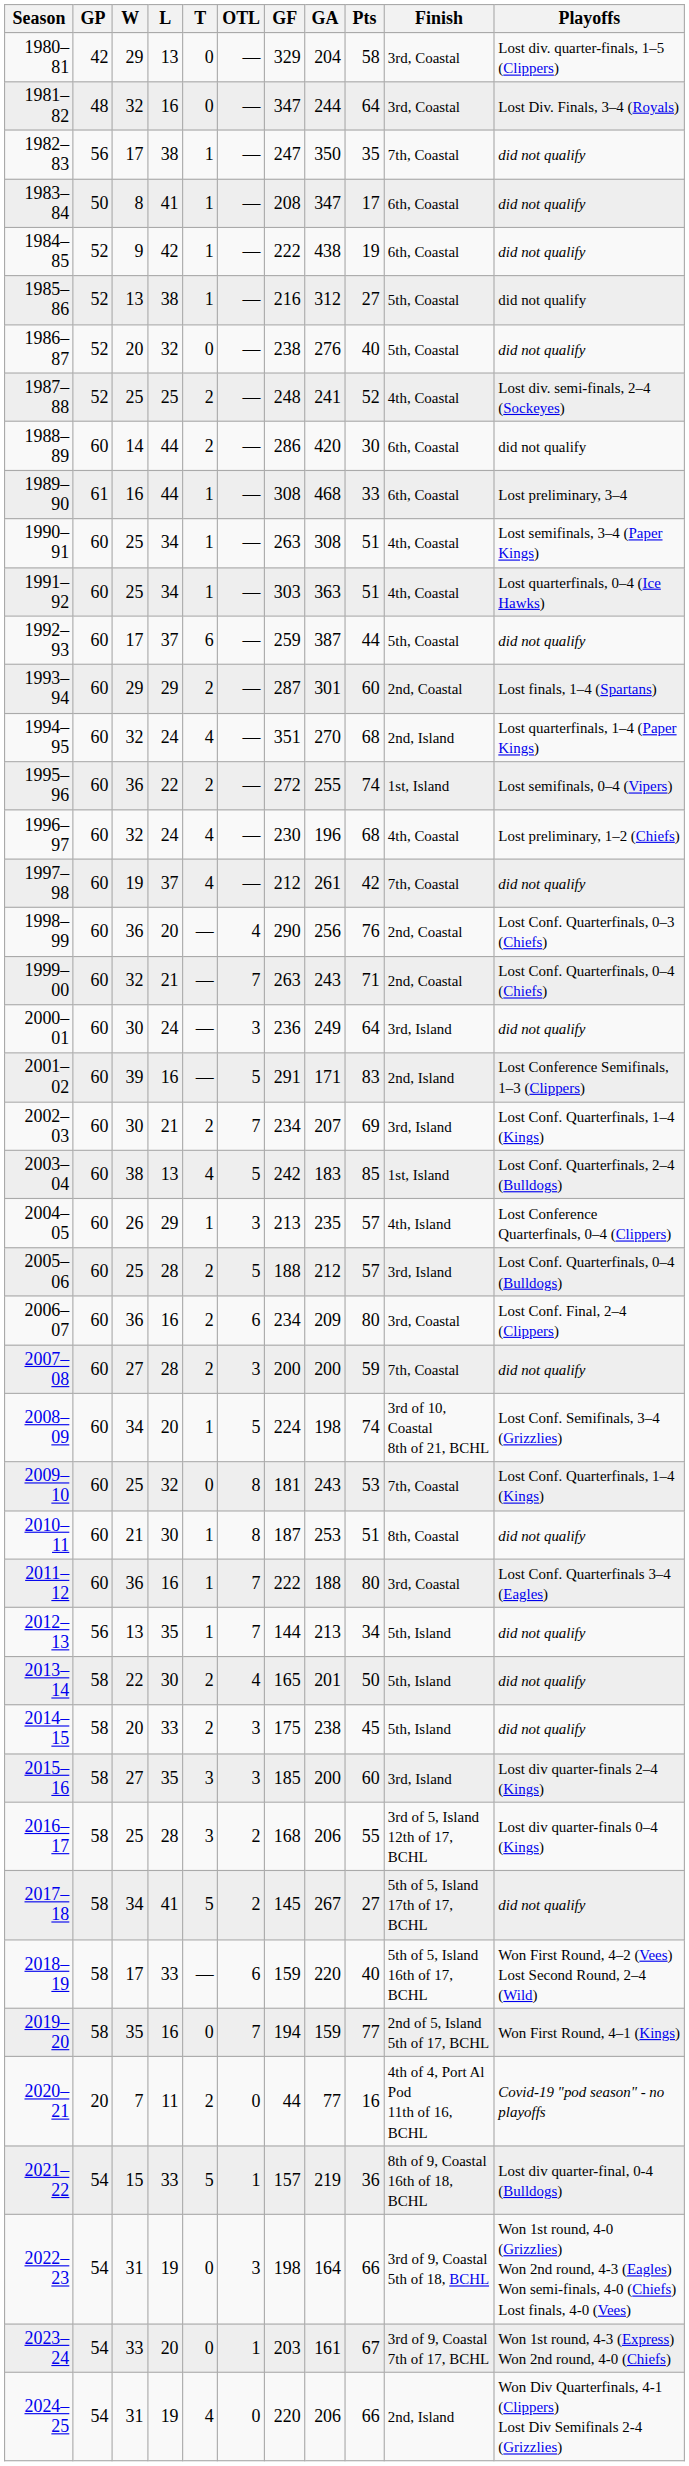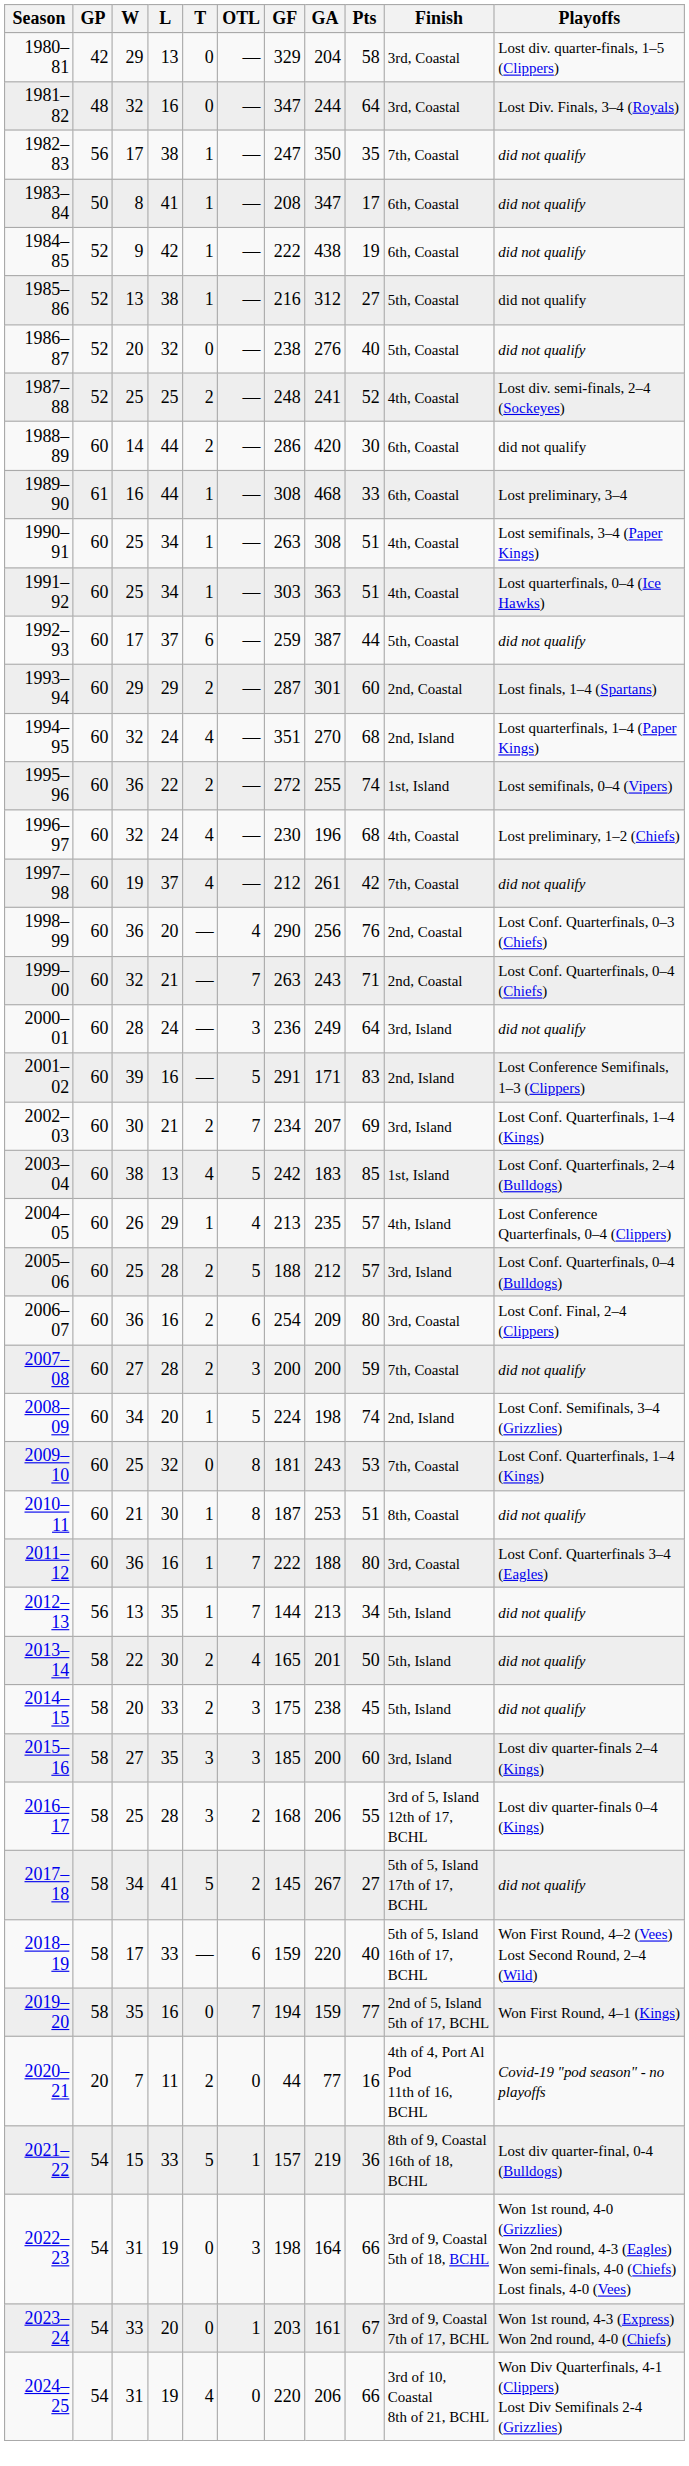 <table class="wikitable" style="text-align:right">
 <tr>
 <th style=width:4em>Season</th>
 <th style=width:2.2em><abbr>GP</abbr></th>
 <th style=width:2.2em><abbr>W</abbr></th>
 <th style=width:2.2em><abbr>L</abbr></th>
 <th style=width:2.2em><abbr>T</abbr></th>
 <th style=width:2.2em><abbr>OTL</abbr></th>
 <th style=width:2.2em><abbr>GF</abbr></th>
 <th style=width:2.2em><abbr>GA</abbr></th>
 <th style=width:2.2em><abbr>Pts</abbr></th>
 <th style=width:10em>Finish</th>
 <th style=width:18em>Playoffs</th>
 </tr>
 <tr>
 <td>1980–81</td>
 <td>42</td>
 <td>29</td>
 <td>13</td>
 <td>0</td>
 <td>—</td>
 <td>329</td>
 <td>204</td>
 <td>58</td>
 <td align=left><small>3rd, Coastal</small></td>
 <td align=left><small>Lost div. quarter-finals, 1–5 (<a href='#'>Clippers</a>)</small></td>
 </tr>
 <tr style="background:#eee;">
 <td>1981–82</td>
 <td>48</td>
 <td>32</td>
 <td>16</td>
 <td>0</td>
 <td>—</td>
 <td>347</td>
 <td>244</td>
 <td>64</td>
 <td align=left><small>3rd, Coastal</small></td>
 <td align=left><small> Lost Div. Finals, 3–4 (<a href='#'>Royals</a>)</small></td>
 </tr>
 <tr>
 <td>1982–83</td>
 <td>56</td>
 <td>17</td>
 <td>38</td>
 <td>1</td>
 <td>—</td>
 <td>247</td>
 <td>350</td>
 <td>35</td>
 <td align=left><small>7th, Coastal</small></td>
 <td align=left><small><em>did not qualify</em></small></td>
 </tr>
 <tr style="background:#eee;">
 <td>1983–84</td>
 <td>50</td>
 <td>8</td>
 <td>41</td>
 <td>1</td>
 <td>—</td>
 <td>208</td>
 <td>347</td>
 <td>17</td>
 <td align=left><small>6th, Coastal</small></td>
 <td align=left><small><em>did not qualify</em></small></td>
 </tr>
 <tr>
 <td>1984–85</td>
 <td>52</td>
 <td>9</td>
 <td>42</td>
 <td>1</td>
 <td>—</td>
 <td>222</td>
 <td>438</td>
 <td>19</td>
 <td align=left><small>6th, Coastal</small></td>
 <td align=left><small><em>did not qualify</em></small></td>
 </tr>
 <tr style="background:#eee;">
 <td>1985–86</td>
 <td>52</td>
 <td>13</td>
 <td>38</td>
 <td>1</td>
 <td>—</td>
 <td>216</td>
 <td>312</td>
 <td>27</td>
 <td align=left><small>5th, Coastal</small></td>
 <td align=left><small>did not qualify</small></td>
 </tr>
 <tr>
 <td>1986–87</td>
 <td>52</td>
 <td>20</td>
 <td>32</td>
 <td>0</td>
 <td>—</td>
 <td>238</td>
 <td>276</td>
 <td>40</td>
 <td align=left><small>5th, Coastal</small></td>
 <td align=left><small><em>did not qualify</em></small></td>
 </tr>
 <tr style="background:#eee;">
 <td>1987–88</td>
 <td>52</td>
 <td>25</td>
 <td>25</td>
 <td>2</td>
 <td>—</td>
 <td>248</td>
 <td>241</td>
 <td>52</td>
 <td align=left><small>4th, Coastal</small></td>
 <td align=left><small>Lost div. semi-finals, 2–4 (<a href='#'>Sockeyes</a>)</small></td>
 </tr>
 <tr>
 <td>1988–89</td>
 <td>60</td>
 <td>14</td>
 <td>44</td>
 <td>2</td>
 <td>—</td>
 <td>286</td>
 <td>420</td>
 <td>30</td>
 <td align=left><small>6th, Coastal</small></td>
 <td align=left><small>did not qualify</small></td>
 </tr>
 <tr style="background:#eee;">
 <td>1989–90</td>
 <td>61</td>
 <td>16</td>
 <td>44</td>
 <td>1</td>
 <td>—</td>
 <td>308</td>
 <td>468</td>
 <td>33</td>
 <td align=left><small>6th, Coastal</small></td>
 <td align=left><small>Lost preliminary, 3–4</small></td>
 </tr>
 <tr>
 <td>1990–91</td>
 <td>60</td>
 <td>25</td>
 <td>34</td>
 <td>1</td>
 <td>—</td>
 <td>263</td>
 <td>308</td>
 <td>51</td>
 <td align=left><small>4th, Coastal</small></td>
 <td align=left><small>Lost semifinals, 3–4 (<a href='#'>Paper Kings</a>)</small></td>
 </tr>
 <tr style="background:#eee;">
 <td>1991–92</td>
 <td>60</td>
 <td>25</td>
 <td>34</td>
 <td>1</td>
 <td>—</td>
 <td>303</td>
 <td>363</td>
 <td>51</td>
 <td align=left><small>4th, Coastal</small></td>
 <td align=left><small>Lost quarterfinals, 0–4 (<a href='#'>Ice Hawks</a>)</small></td>
 </tr>
 <tr>
 <td>1992–93</td>
 <td>60</td>
 <td>17</td>
 <td>37</td>
 <td>6</td>
 <td>—</td>
 <td>259</td>
 <td>387</td>
 <td>44</td>
 <td align=left><small>5th, Coastal</small></td>
 <td align=left><small><em>did not qualify</em></small></td>
 </tr>
 <tr style="background:#eee;">
 <td>1993–94</td>
 <td>60</td>
 <td>29</td>
 <td>29</td>
 <td>2</td>
 <td>—</td>
 <td>287</td>
 <td>301</td>
 <td>60</td>
 <td align=left><small>2nd, Coastal</small></td>
 <td align=left><small>Lost finals, 1–4 (<a href='#'>Spartans</a>)</small></td>
 </tr>
 <tr>
 <td>1994–95</td>
 <td>60</td>
 <td>32</td>
 <td>24</td>
 <td>4</td>
 <td>—</td>
 <td>351</td>
 <td>270</td>
 <td>68</td>
 <td align=left><small>2nd, Island</small></td>
 <td align=left><small>Lost quarterfinals, 1–4 (<a href='#'>Paper Kings</a>)</small></td>
 </tr>
 <tr style="background:#eee;">
 <td>1995–96</td>
 <td>60</td>
 <td>36</td>
 <td>22</td>
 <td>2</td>
 <td>—</td>
 <td>272</td>
 <td>255</td>
 <td>74</td>
 <td align=left><small>1st, Island</small></td>
 <td align=left><small>Lost semifinals, 0–4 (<a href='#'>Vipers</a>)</small></td>
 </tr>
 <tr>
 <td>1996–97</td>
 <td>60</td>
 <td>32</td>
 <td>24</td>
 <td>4</td>
 <td>—</td>
 <td>230</td>
 <td>196</td>
 <td>68</td>
 <td align=left><small>4th, Coastal</small></td>
 <td align=left><small>Lost preliminary, 1–2 (<a href='#'>Chiefs</a>)</small></td>
 </tr>
 <tr style="background:#eee;">
 <td>1997–98</td>
 <td>60</td>
 <td>19</td>
 <td>37</td>
 <td>4</td>
 <td>—</td>
 <td>212</td>
 <td>261</td>
 <td>42</td>
 <td align=left><small>7th, Coastal</small></td>
 <td align=left><small><em>did not qualify</em></small></td>
 </tr>
 <tr>
 <td>1998–99</td>
 <td>60</td>
 <td>36</td>
 <td>20</td>
 <td>—</td>
 <td>4</td>
 <td>290</td>
 <td>256</td>
 <td>76</td>
 <td align=left><small>2nd, Coastal</small></td>
 <td align=left><small>Lost Conf. Quarterfinals, 0–3 (<a href='#'>Chiefs</a>)</small></td>
 </tr>
 <tr style="background:#eee;">
 <td>1999–00</td>
 <td>60</td>
 <td>32</td>
 <td>21</td>
 <td>—</td>
 <td>7</td>
 <td>263</td>
 <td>243</td>
 <td>71</td>
 <td align=left><small>2nd, Coastal</small></td>
 <td align=left><small>Lost Conf. Quarterfinals, 0–4 (<a href='#'>Chiefs</a>)</small></td>
 </tr>
 <tr>
 <td>2000–01</td>
 <td>60</td>
-<td>30</td>
+<td>28</td>
 <td>24</td>
 <td>—</td>
 <td>3</td>
 <td>236</td>
 <td>249</td>
 <td>64</td>
 <td align=left><small>3rd, Island</small></td>
 <td align=left><small><em>did not qualify</em></small></td>
 </tr>
 <tr style="background:#eee;">
 <td>2001–02</td>
 <td>60</td>
 <td>39</td>
 <td>16</td>
 <td>—</td>
 <td>5</td>
 <td>291</td>
 <td>171</td>
 <td>83</td>
 <td align=left><small>2nd, Island</small></td>
 <td align=left><small>Lost Conference Semifinals, 1–3 (<a href='#'>Clippers</a>)</small></td>
 </tr>
 <tr>
 <td>2002–03</td>
 <td>60</td>
 <td>30</td>
 <td>21</td>
 <td>2</td>
 <td>7</td>
 <td>234</td>
 <td>207</td>
 <td>69</td>
 <td align=left><small>3rd, Island</small></td>
 <td align=left><small>Lost Conf. Quarterfinals, 1–4 (<a href='#'>Kings</a>)</small></td>
 </tr>
 <tr style="background:#eee;">
 <td>2003–04</td>
 <td>60</td>
 <td>38</td>
 <td>13</td>
 <td>4</td>
 <td>5</td>
 <td>242</td>
 <td>183</td>
 <td>85</td>
 <td align=left><small>1st, Island</small></td>
 <td align=left><small>Lost Conf. Quarterfinals, 2–4 (<a href='#'>Bulldogs</a>)</small></td>
 </tr>
 <tr>
 <td>2004–05</td>
 <td>60</td>
 <td>26</td>
 <td>29</td>
 <td>1</td>
-<td>3</td>
+<td>4</td>
 <td>213</td>
 <td>235</td>
 <td>57</td>
 <td align=left><small>4th, Island</small></td>
 <td align=left><small>Lost Conference Quarterfinals, 0–4 (<a href='#'>Clippers</a>)</small></td>
 </tr>
 <tr style="background:#eee;">
 <td>2005–06</td>
 <td>60</td>
 <td>25</td>
 <td>28</td>
 <td>2</td>
 <td>5</td>
 <td>188</td>
 <td>212</td>
 <td>57</td>
 <td align=left><small>3rd, Island</small></td>
 <td align=left><small>Lost Conf. Quarterfinals, 0–4 (<a href='#'>Bulldogs</a>)</small></td>
 </tr>
 <tr>
 <td>2006–07</td>
 <td>60</td>
 <td>36</td>
 <td>16</td>
 <td>2</td>
 <td>6</td>
-<td>234</td>
+<td>254</td>
 <td>209</td>
 <td>80</td>
 <td align=left><small>3rd, Coastal</small></td>
 <td align=left><small> Lost Conf. Final, 2–4 (<a href='#'>Clippers</a>)</small></td>
 </tr>
 <tr style="background:#eee;">
 <td><a href='#'>2007–08</a></td>
 <td>60</td>
 <td>27</td>
 <td>28</td>
 <td>2</td>
 <td>3</td>
 <td>200</td>
 <td>200</td>
 <td>59</td>
 <td align=left><small>7th, Coastal</small></td>
 <td align=left><small><em>did not qualify</em></small></td>
 </tr>
 <tr>
 <td><a href='#'>2008–09</a></td>
 <td>60</td>
 <td>34</td>
 <td>20</td>
 <td>1</td>
 <td>5</td>
 <td>224</td>
 <td>198</td>
 <td>74</td>
-<td align=left><small>3rd of 10, Coastal<br>8th of 21, BCHL</small></td>
+<td align=left><small>2nd, Island</small></td>
 <td align=left><small>Lost Conf. Semifinals, 3–4 (<a href='#'>Grizzlies</a>)</small></td>
 </tr>
 <tr style="background:#eee;">
 <td><a href='#'>2009–10</a></td>
 <td>60</td>
 <td>25</td>
 <td>32</td>
 <td>0</td>
 <td>8</td>
 <td>181</td>
 <td>243</td>
 <td>53</td>
 <td align=left><small>7th, Coastal</small></td>
 <td align=left><small>Lost Conf. Quarterfinals, 1–4 (<a href='#'>Kings</a>)</small></td>
 </tr>
 <tr>
 <td><a href='#'>2010–11</a></td>
 <td>60</td>
 <td>21</td>
 <td>30</td>
 <td>1</td>
 <td>8</td>
 <td>187</td>
 <td>253</td>
 <td>51</td>
 <td align=left><small>8th, Coastal</small></td>
 <td align=left><small><em>did not qualify</em></small></td>
 </tr>
 <tr style="background:#eee;">
 <td><a href='#'>2011–12</a></td>
 <td>60</td>
 <td>36</td>
 <td>16</td>
 <td>1</td>
 <td>7</td>
 <td>222</td>
 <td>188</td>
 <td>80</td>
 <td align=left><small>3rd, Coastal</small></td>
 <td align=left><small> Lost Conf. Quarterfinals 3–4 (<a href='#'>Eagles</a>)</small></td>
 </tr>
 <tr>
 <td><a href='#'>2012–13</a></td>
 <td>56</td>
 <td>13</td>
 <td>35</td>
 <td>1</td>
 <td>7</td>
 <td>144</td>
 <td>213</td>
 <td>34</td>
 <td align=left><small>5th, Island</small></td>
 <td align=left><small><em>did not qualify</em></small></td>
 </tr>
 <tr style="background:#eee;">
 <td><a href='#'>2013–14</a></td>
 <td>58</td>
 <td>22</td>
 <td>30</td>
 <td>2</td>
 <td>4</td>
 <td>165</td>
 <td>201</td>
 <td>50</td>
 <td align=left><small>5th, Island</small></td>
 <td align=left><small><em>did not qualify</em></small></td>
 </tr>
 <tr>
 <td><a href='#'>2014–15</a></td>
 <td>58</td>
 <td>20</td>
 <td>33</td>
 <td>2</td>
 <td>3</td>
 <td>175</td>
 <td>238</td>
 <td>45</td>
 <td align=left><small>5th, Island</small></td>
 <td align=left><small><em>did not qualify</em></small></td>
 </tr>
 <tr style="background:#eee;">
 <td><a href='#'>2015–16</a></td>
 <td>58</td>
 <td>27</td>
 <td>35</td>
 <td>3</td>
 <td>3</td>
 <td>185</td>
 <td>200</td>
 <td>60</td>
 <td align=left><small>3rd, Island</small></td>
 <td align=left><small>Lost div quarter-finals 2–4 (<a href='#'>Kings</a>)</small></td>
 </tr>
 <tr>
 <td><a href='#'>2016–17</a></td>
 <td>58</td>
 <td>25</td>
 <td>28</td>
 <td>3</td>
 <td>2</td>
 <td>168</td>
 <td>206</td>
 <td>55</td>
 <td align=left><small>3rd of 5, Island<br>12th of 17, BCHL</small></td>
 <td align=left><small>Lost div quarter-finals 0–4 (<a href='#'>Kings</a>)</small></td>
 </tr>
 <tr style="background:#eee;">
 <td><a href='#'>2017–18</a></td>
 <td>58</td>
 <td>34</td>
 <td>41</td>
 <td>5</td>
 <td>2</td>
 <td>145</td>
 <td>267</td>
 <td>27</td>
 <td align=left><small>5th of 5, Island<br>17th of 17, BCHL</small></td>
 <td align=left><small><em>did not qualify</em></small></td>
 </tr>
 <tr>
 <td><a href='#'>2018–19</a></td>
 <td>58</td>
 <td>17</td>
 <td>33</td>
 <td>—</td>
 <td>6</td>
 <td>159</td>
 <td>220</td>
 <td>40</td>
 <td align=left><small>5th of 5, Island<br>16th of 17, BCHL</small></td>
 <td align=left><small>Won First Round, 4–2 (<a href='#'>Vees</a>)<br>Lost Second Round, 2–4 (<a href='#'>Wild</a>)</small></td>
 </tr>
 <tr style="background:#eee;">
 <td><a href='#'>2019–20</a></td>
 <td>58</td>
 <td>35</td>
 <td>16</td>
 <td>0</td>
 <td>7</td>
 <td>194</td>
 <td>159</td>
 <td>77</td>
 <td align=left><small>2nd of 5, Island<br>5th of 17, BCHL</small></td>
 <td align=left><small>Won First Round, 4–1 (<a href='#'>Kings</a>)</small></td>
 </tr>
 <tr>
 <td><a href='#'>2020–21</a></td>
 <td>20</td>
 <td>7</td>
 <td>11</td>
 <td>2</td>
 <td>0</td>
 <td>44</td>
 <td>77</td>
 <td>16</td>
 <td align=left><small>4th of 4, Port Al Pod<br>11th of 16, BCHL</small></td>
 <td align=left><small><em>Covid-19 "pod season" - no playoffs</em></small></td>
 </tr>
 <tr style="background:#eee;">
 <td><a href='#'>2021–22</a></td>
 <td>54</td>
 <td>15</td>
 <td>33</td>
 <td>5</td>
 <td>1</td>
 <td>157</td>
 <td>219</td>
 <td>36</td>
 <td align=left><small>8th of 9, Coastal<br>16th of 18, BCHL</small></td>
 <td align=left><small>Lost div quarter-final, 0-4 (<a href='#'>Bulldogs</a>)</small></td>
 </tr>
 <tr>
 <td><a href='#'>2022–23</a></td>
 <td>54</td>
 <td>31</td>
 <td>19</td>
 <td>0</td>
 <td>3</td>
 <td>198</td>
 <td>164</td>
 <td>66</td>
 <td align=left><small>3rd of 9, Coastal<br>5th of 18, <a href='#'>BCHL</a></small></td>
 <td align=left><small>Won 1st round, 4-0 (<a href='#'>Grizzlies</a>)<br>Won 2nd round, 4-3 (<a href='#'>Eagles</a>)<br>Won semi-finals, 4-0 (<a href='#'>Chiefs</a>)<br>Lost finals, 4-0 (<a href='#'>Vees</a>)</small></td>
 </tr>
 <tr style="background:#eee;">
 <td><a href='#'>2023–24</a></td>
 <td>54</td>
 <td>33</td>
 <td>20</td>
 <td>0</td>
 <td>1</td>
 <td>203</td>
 <td>161</td>
 <td>67</td>
 <td align=left><small>3rd of 9, Coastal<br>7th of 17, BCHL</small></td>
 <td align=left><small>Won 1st round, 4-3 (<a href='#'>Express</a>)<br>Won 2nd round, 4-0 (<a href='#'>Chiefs</a>)</small></td>
 </tr>
 <tr>
 <td><a href='#'>2024–25</a></td>
 <td>54</td>
 <td>31</td>
 <td>19</td>
 <td>4</td>
 <td>0</td>
 <td>220</td>
 <td>206</td>
 <td>66</td>
-<td align=left><small>2nd, Island</small></td>
+<td align=left><small>3rd of 10, Coastal<br>8th of 21, BCHL</small></td>
 <td align=left><small>Won Div Quarterfinals, 4-1 (<a href='#'>Clippers</a>)<br>Lost Div Semifinals 2-4 (<a href='#'>Grizzlies</a>)</small></td>
 </tr>
 </table>
